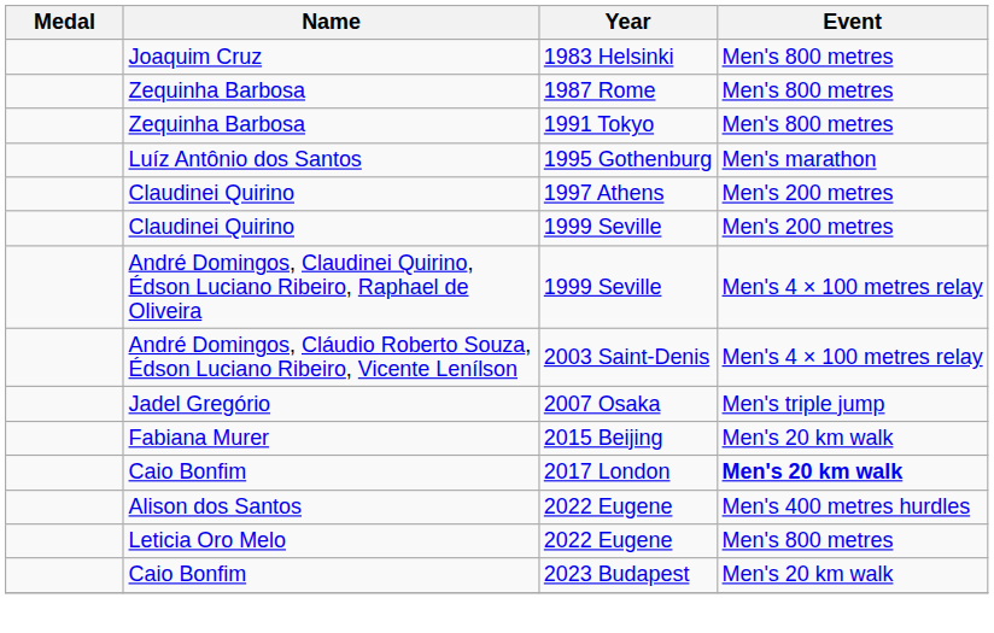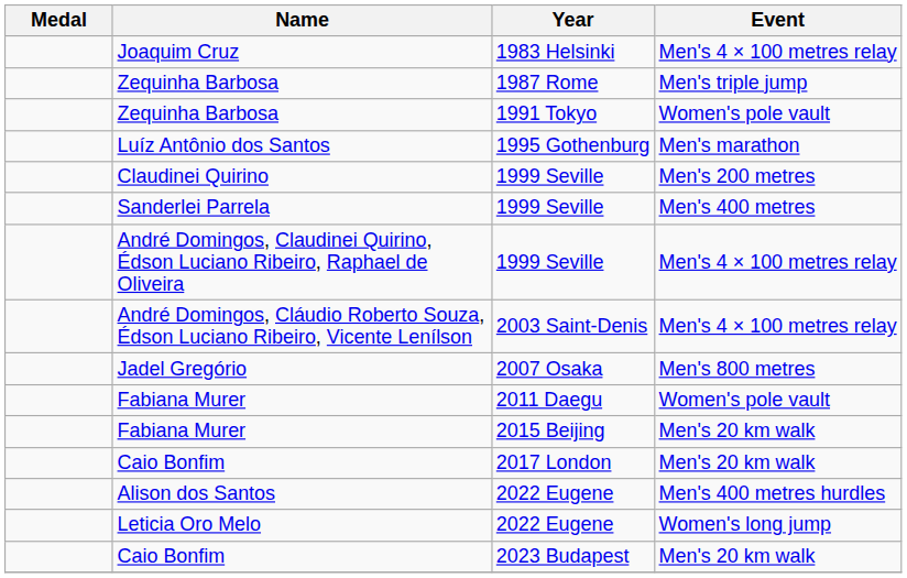 <table class="wikitable sortable">
 <tr>
 <th style="width:5em;">Medal</th>
 <th width=300>Name</th>
 <th>Year</th>
 <th>Event</th>
 </tr>
 <tr>
 <td></td>
 <td><a href='#'>Joaquim Cruz</a></td>
 <td><a href='#'>1983 Helsinki</a></td>
-<td><a href='#'>Men's 800 metres</a></td>
+<td><a href='#'>Men's 4 × 100 metres relay</a></td>
 </tr>
 <tr>
 <td></td>
 <td><a href='#'>Zequinha Barbosa</a></td>
 <td><a href='#'>1987 Rome</a></td>
-<td><a href='#'>Men's 800 metres</a></td>
+<td><a href='#'>Men's triple jump</a></td>
 </tr>
 <tr>
 <td></td>
 <td><a href='#'>Zequinha Barbosa</a></td>
 <td><a href='#'>1991 Tokyo</a></td>
-<td><a href='#'>Men's 800 metres</a></td>
+<td><a href='#'>Women's pole vault</a></td>
 </tr>
 <tr>
 <td></td>
 <td><a href='#'>Luíz Antônio dos Santos</a></td>
 <td><a href='#'>1995 Gothenburg</a></td>
 <td><a href='#'>Men's marathon</a></td>
 </tr>
 <tr>
 <td></td>
 <td><a href='#'>Claudinei Quirino</a></td>
-<td><a href='#'>1997 Athens</a></td>
+<td><a href='#'>1999 Seville</a></td>
 <td><a href='#'>Men's 200 metres</a></td>
 </tr>
 <tr>
 <td></td>
-<td><a href='#'>Claudinei Quirino</a></td>
+<td><a href='#'>Sanderlei Parrela</a></td>
 <td><a href='#'>1999 Seville</a></td>
-<td><a href='#'>Men's 200 metres</a></td>
+<td><a href='#'>Men's 400 metres</a></td>
 </tr>
 <tr>
 <td></td>
 <td><a href='#'>André Domingos</a>, <a href='#'>Claudinei Quirino</a>, <a href='#'>Édson Luciano Ribeiro</a>, <a href='#'>Raphael de Oliveira</a></td>
 <td><a href='#'>1999 Seville</a></td>
 <td><a href='#'>Men's 4 × 100 metres relay</a></td>
 </tr>
 <tr>
 <td></td>
 <td><a href='#'>André Domingos</a>, <a href='#'>Cláudio Roberto Souza</a>, <a href='#'>Édson Luciano Ribeiro</a>, <a href='#'>Vicente Lenílson</a></td>
 <td><a href='#'>2003 Saint-Denis</a></td>
 <td><a href='#'>Men's 4 × 100 metres relay</a></td>
 </tr>
 <tr>
 <td></td>
 <td><a href='#'>Jadel Gregório</a></td>
 <td><a href='#'>2007 Osaka</a></td>
-<td><a href='#'>Men's triple jump</a></td>
+<td><a href='#'>Men's 800 metres</a></td>
+</tr>
+<tr>
+<td></td>
+<td><a href='#'>Fabiana Murer</a></td>
+<td><a href='#'>2011 Daegu</a></td>
+<td><a href='#'>Women's pole vault</a></td>
 </tr>
 <tr>
 <td></td>
 <td><a href='#'>Fabiana Murer</a></td>
 <td><a href='#'>2015 Beijing</a></td>
 <td><a href='#'>Men's 20 km walk</a></td>
 </tr>
 <tr>
 <td></td>
 <td><a href='#'>Caio Bonfim</a></td>
 <td><a href='#'>2017 London</a></td>
-<td><strong><a href='#'>Men's 20 km walk</a></strong></td>
+<td><a href='#'>Men's 20 km walk</a></td>
 </tr>
 <tr>
 <td></td>
 <td><a href='#'>Alison dos Santos</a></td>
 <td><a href='#'>2022 Eugene</a></td>
 <td><a href='#'>Men's 400 metres hurdles</a></td>
 </tr>
 <tr>
 <td></td>
 <td><a href='#'>Leticia Oro Melo</a></td>
 <td><a href='#'>2022 Eugene</a></td>
-<td><a href='#'>Men's 800 metres</a></td>
+<td><a href='#'>Women's long jump</a></td>
 </tr>
 <tr>
 <td></td>
 <td><a href='#'>Caio Bonfim</a></td>
 <td><a href='#'>2023 Budapest</a></td>
 <td><a href='#'>Men's 20 km walk</a></td>
 </tr>
 <tr>
 </tr>
 </table>
